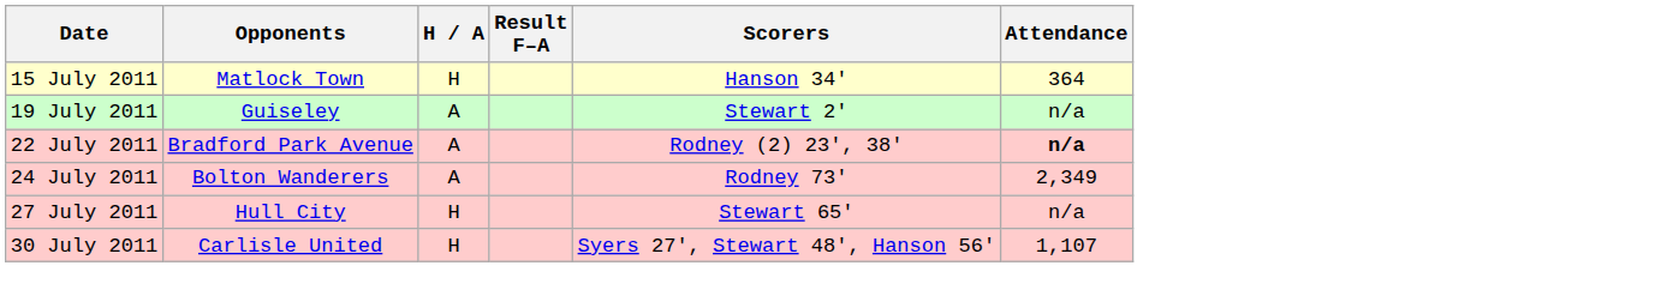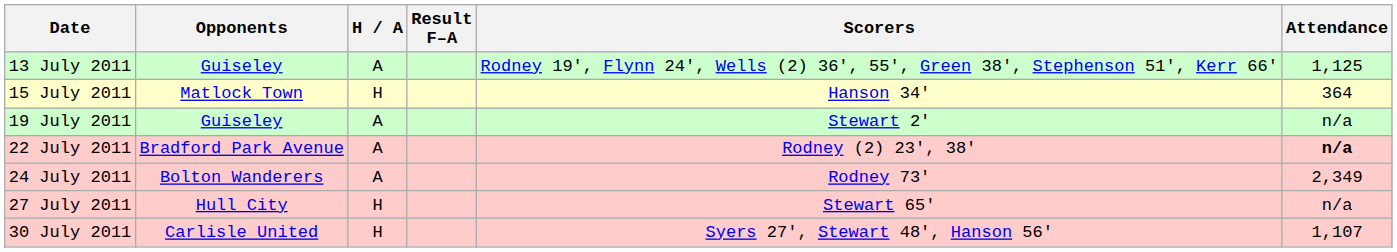 <table class="wikitable" style="text-align:center">
 <tr>
 <th>Date</th>
 <th>Opponents</th>
 <th>H / A</th>
 <th>Result<br>F–A</th>
 <th>Scorers</th>
 <th>Attendance</th>
+</tr>
+<tr bgcolor="#ccffcc">
+<td>13 July 2011</td>
+<td><a href='#'>Guiseley</a></td>
+<td>A</td>
+<td></td>
+<td><a href='#'>Rodney</a> 19', <a href='#'>Flynn</a> 24', <a href='#'>Wells</a> (2) 36', 55', <a href='#'>Green</a> 38', <a href='#'>Stephenson</a> 51', <a href='#'>Kerr</a> 66'</td>
+<td>1,125</td>
 </tr>
 <tr bgcolor="#ffffcc">
 <td>15 July 2011</td>
 <td><a href='#'>Matlock Town</a></td>
 <td>H</td>
 <td></td>
 <td><a href='#'>Hanson</a> 34'</td>
 <td>364</td>
 </tr>
 <tr bgcolor="#ccffcc">
 <td>19 July 2011</td>
 <td><a href='#'>Guiseley</a></td>
 <td>A</td>
 <td></td>
 <td><a href='#'>Stewart</a> 2'</td>
 <td>n/a</td>
 </tr>
 <tr bgcolor="#ffcccc">
 <td>22 July 2011</td>
 <td><a href='#'>Bradford Park Avenue</a></td>
 <td>A</td>
 <td></td>
 <td><a href='#'>Rodney</a> (2) 23', 38'</td>
 <td><strong>n/a</strong></td>
 </tr>
 <tr bgcolor="#ffcccc">
 <td>24 July 2011</td>
 <td><a href='#'>Bolton Wanderers</a></td>
 <td>A</td>
 <td></td>
 <td><a href='#'>Rodney</a> 73'</td>
 <td>2,349</td>
 </tr>
 <tr bgcolor="#ffcccc">
 <td>27 July 2011</td>
 <td><a href='#'>Hull City</a></td>
 <td>H</td>
 <td></td>
 <td><a href='#'>Stewart</a> 65'</td>
 <td>n/a</td>
 </tr>
 <tr bgcolor="#ffcccc">
 <td>30 July 2011</td>
 <td><a href='#'>Carlisle United</a></td>
 <td>H</td>
 <td></td>
 <td><a href='#'>Syers</a> 27', <a href='#'>Stewart</a> 48', <a href='#'>Hanson</a> 56'</td>
 <td>1,107</td>
 </tr>
 </table>
